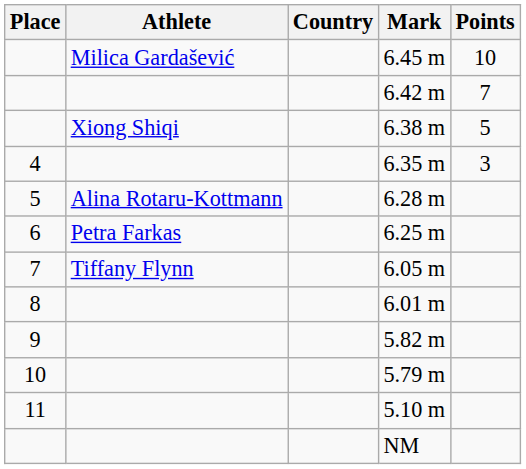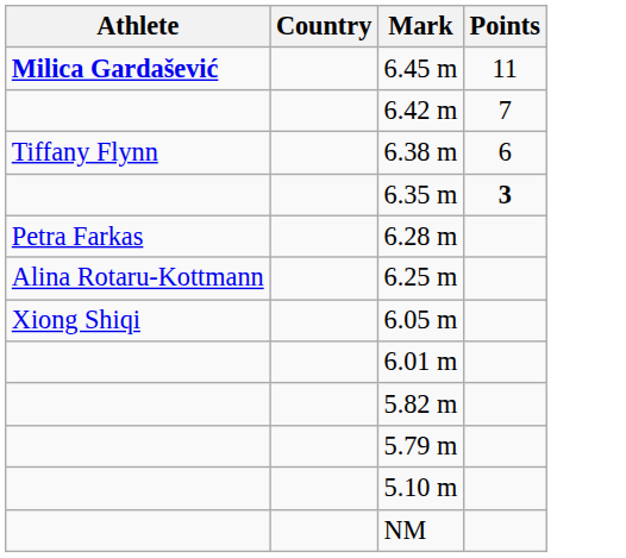 <table class="wikitable">
 <tr>
-<th>Place</th>
 <th>Athlete</th>
 <th>Country</th>
 <th>Mark</th>
 <th>Points</th>
 </tr>
 <tr>
-<td align=center></td>
-<td><a href='#'>Milica Gardašević</a></td>
+<td><strong><a href='#'>Milica Gardašević</a></strong></td>
 <td></td>
 <td>6.45 m</td>
-<td align=center>10</td>
+<td align=center>11</td>
 </tr>
 <tr>
-<td align=center></td>
 <td></td>
 <td></td>
 <td>6.42 m</td>
 <td align=center>7</td>
 </tr>
 <tr>
-<td align=center></td>
-<td><a href='#'>Xiong Shiqi</a></td>
+<td><a href='#'>Tiffany Flynn</a></td>
 <td></td>
 <td>6.38 m</td>
-<td align=center>5</td>
+<td align=center>6</td>
 </tr>
 <tr>
-<td align=center>4</td>
 <td></td>
 <td></td>
 <td>6.35 m</td>
-<td align=center>3</td>
+<td align=center><strong>3</strong></td>
 </tr>
 <tr>
-<td align=center>5</td>
-<td><a href='#'>Alina Rotaru-Kottmann</a></td>
+<td><a href='#'>Petra Farkas</a></td>
 <td></td>
 <td>6.28 m</td>
 <td align=center></td>
 </tr>
 <tr>
-<td align=center>6</td>
-<td><a href='#'>Petra Farkas</a></td>
+<td><a href='#'>Alina Rotaru-Kottmann</a></td>
 <td></td>
 <td>6.25 m</td>
 <td align=center></td>
 </tr>
 <tr>
-<td align=center>7</td>
-<td><a href='#'>Tiffany Flynn</a></td>
+<td><a href='#'>Xiong Shiqi</a></td>
 <td></td>
 <td>6.05 m</td>
 <td align=center></td>
 </tr>
 <tr>
-<td align=center>8</td>
 <td></td>
 <td></td>
 <td>6.01 m</td>
 <td align=center></td>
 </tr>
 <tr>
-<td align=center>9</td>
 <td></td>
 <td></td>
 <td>5.82 m</td>
 <td align=center></td>
 </tr>
 <tr>
-<td align=center>10</td>
 <td></td>
 <td></td>
 <td>5.79 m</td>
 <td align=center></td>
 </tr>
 <tr>
-<td align=center>11</td>
 <td></td>
 <td></td>
 <td>5.10 m</td>
 <td align=center></td>
 </tr>
 <tr>
-<td align=center></td>
 <td></td>
 <td></td>
 <td>NM</td>
 <td align=center></td>
 </tr>
 </table>
